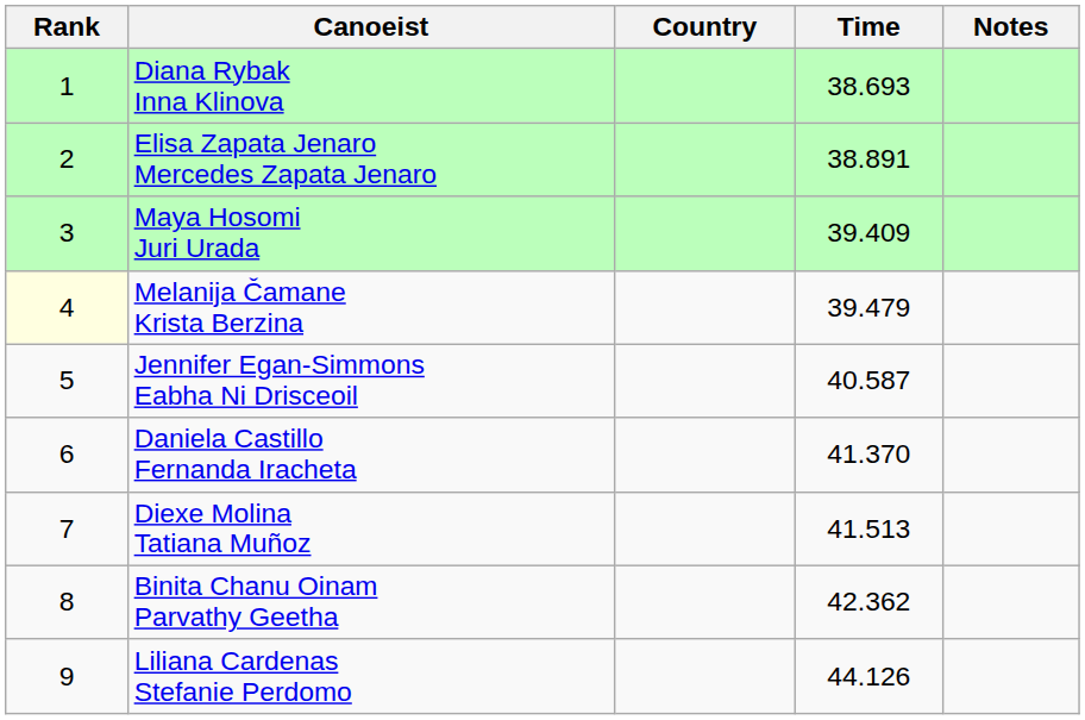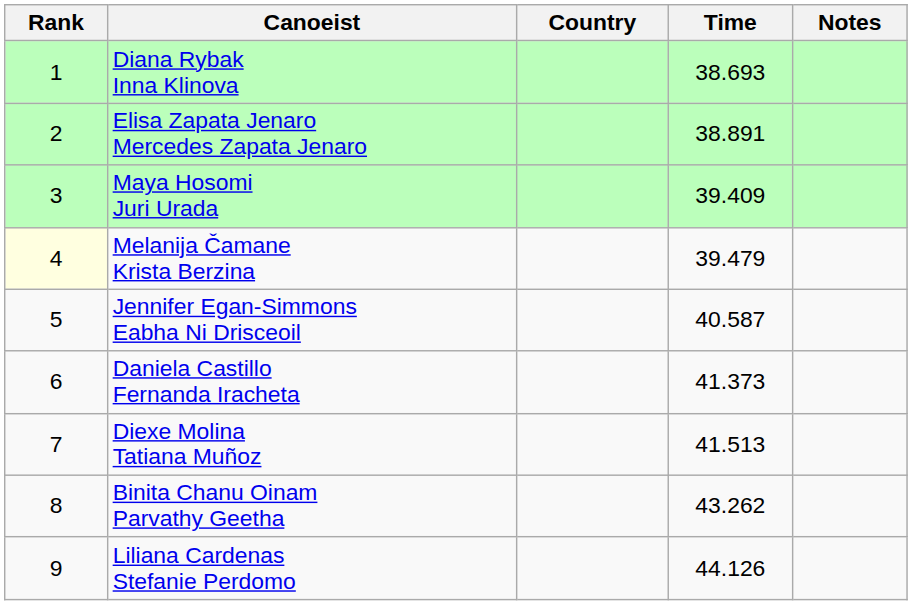 <table class="wikitable" style="text-align:center;width: 50%">
 <tr>
 <th>Rank</th>
 <th>Canoeist</th>
 <th>Country</th>
 <th>Time</th>
 <th>Notes</th>
 </tr>
 <tr bgcolor=bbffbb>
 <td>1</td>
 <td align="left"><a href='#'>Diana Rybak</a><br><a href='#'>Inna Klinova</a></td>
 <td align="left"></td>
 <td>38.693</td>
 <td></td>
 </tr>
 <tr bgcolor=bbffbb>
 <td>2</td>
 <td align="left"><a href='#'>Elisa Zapata Jenaro</a><br><a href='#'>Mercedes Zapata Jenaro</a></td>
 <td align="left"></td>
 <td>38.891</td>
 <td></td>
 </tr>
 <tr bgcolor=bbffbb>
 <td>3</td>
 <td align="left"><a href='#'>Maya Hosomi</a><br><a href='#'>Juri Urada</a></td>
 <td align="left"></td>
 <td>39.409</td>
 <td></td>
 </tr>
 <tr>
 <td style="background: lightyellow;">4</td>
 <td align="left"><a href='#'>Melanija Čamane</a><br><a href='#'>Krista Berzina</a></td>
 <td align="left"></td>
 <td>39.479</td>
 <td></td>
 </tr>
 <tr>
 <td>5</td>
 <td align="left"><a href='#'>Jennifer Egan-Simmons</a><br><a href='#'>Eabha Ni Drisceoil</a></td>
 <td align="left"></td>
 <td>40.587</td>
 <td></td>
 </tr>
 <tr>
 <td>6</td>
 <td align="left"><a href='#'>Daniela Castillo</a><br><a href='#'>Fernanda Iracheta</a></td>
 <td align="left"></td>
-<td>41.370</td>
+<td>41.373</td>
 <td></td>
 </tr>
 <tr>
 <td>7</td>
 <td align="left"><a href='#'>Diexe Molina</a><br><a href='#'>Tatiana Muñoz</a></td>
 <td align="left"></td>
 <td>41.513</td>
 <td></td>
 </tr>
 <tr>
 <td>8</td>
 <td align="left"><a href='#'>Binita Chanu Oinam</a><br><a href='#'>Parvathy Geetha</a></td>
 <td align="left"></td>
-<td>42.362</td>
+<td>43.262</td>
 <td></td>
 </tr>
 <tr>
 <td>9</td>
 <td align="left"><a href='#'>Liliana Cardenas</a><br><a href='#'>Stefanie Perdomo</a></td>
 <td align="left"></td>
 <td>44.126</td>
 <td></td>
 </tr>
 </table>
